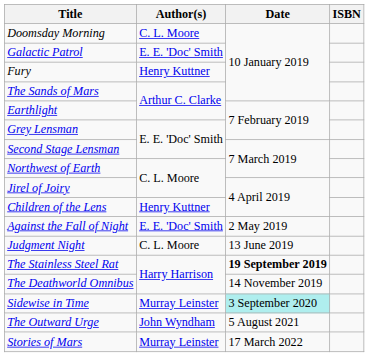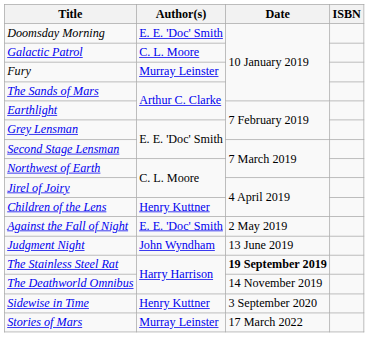 <table class="wikitable nowraplinks">
 <tr>
 <th>Title</th>
 <th>Author(s)</th>
 <th>Date</th>
 <th>ISBN</th>
 </tr>
 <tr>
 <td><em>Doomsday Morning</em></td>
-<td><a href='#'>C. L. Moore</a></td>
+<td><a href='#'>E. E. 'Doc' Smith</a></td>
 <td rowspan="4">10 January 2019</td>
 <td></td>
 </tr>
 <tr>
 <td><em><a href='#'>Galactic Patrol</a></em></td>
-<td><a href='#'>E. E. 'Doc' Smith</a></td>
+<td><a href='#'>C. L. Moore</a></td>
 <td></td>
 </tr>
 <tr>
 <td><em>Fury</em></td>
-<td><a href='#'>Henry Kuttner</a></td>
+<td><a href='#'>Murray Leinster</a></td>
 <td></td>
 </tr>
 <tr>
 <td><em><a href='#'>The Sands of Mars</a></em></td>
 <td rowspan="2"><a href='#'>Arthur C. Clarke</a></td>
 <td></td>
 </tr>
 <tr>
 <td><em><a href='#'>Earthlight</a></em></td>
 <td rowspan="2">7 February 2019</td>
 <td></td>
 </tr>
 <tr>
 <td><em><a href='#'>Grey Lensman</a></em></td>
 <td rowspan="2">E. E. 'Doc' Smith</td>
 <td></td>
 </tr>
 <tr>
 <td><em><a href='#'>Second Stage Lensman</a></em></td>
 <td rowspan="2">7 March 2019</td>
 <td></td>
 </tr>
 <tr>
 <td><em><a href='#'>Northwest of Earth</a></em></td>
 <td rowspan="2">C. L. Moore</td>
 <td></td>
 </tr>
 <tr>
 <td><em><a href='#'>Jirel of Joiry</a></em></td>
 <td rowspan="2">4 April 2019</td>
 <td></td>
 </tr>
 <tr>
 <td><em><a href='#'>Children of the Lens</a></em></td>
 <td><a href='#'>Henry Kuttner</a></td>
 <td></td>
 </tr>
 <tr>
 <td><em><a href='#'>Against the Fall of Night</a></em></td>
 <td><a href='#'>E. E. 'Doc' Smith</a></td>
 <td>2 May 2019</td>
 <td></td>
 </tr>
 <tr>
 <td><em><a href='#'>Judgment Night</a></em></td>
-<td>C. L. Moore</td>
+<td><a href='#'>John Wyndham</a></td>
 <td>13 June 2019</td>
 <td></td>
 </tr>
 <tr>
 <td><em><a href='#'>The Stainless Steel Rat</a></em></td>
 <td rowspan="2"><a href='#'>Harry Harrison</a></td>
 <td><strong>19 September 2019</strong></td>
 <td></td>
 </tr>
 <tr>
 <td><em><a href='#'>The Deathworld Omnibus</a></em></td>
 <td>14 November 2019</td>
 <td></td>
 </tr>
 <tr>
 <td><em><a href='#'>Sidewise in Time</a></em></td>
-<td><a href='#'>Murray Leinster</a></td>
-<td style="background: paleturquoise;">3 September 2020</td>
-<td></td>
-</tr>
-<tr>
-<td><em><a href='#'>The Outward Urge</a></em></td>
-<td><a href='#'>John Wyndham</a></td>
-<td>5 August 2021</td>
+<td><a href='#'>Henry Kuttner</a></td>
+<td>3 September 2020</td>
 <td></td>
 </tr>
 <tr>
 <td><a href='#'><em>Stories of Mars</em></a></td>
 <td><a href='#'>Murray Leinster</a></td>
 <td>17 March 2022</td>
 <td></td>
 </tr>
 </table>
